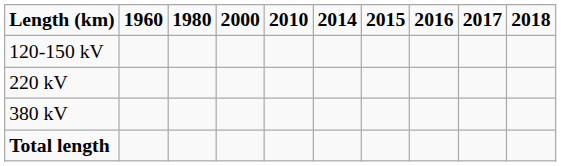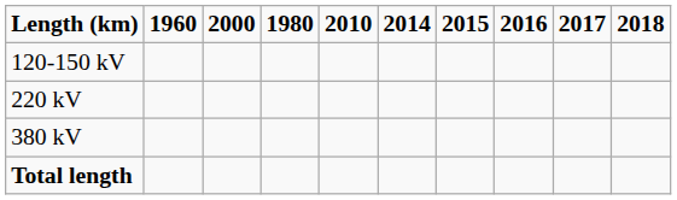 <table class="wikitable">
 <tr align="center">
 <td><strong>Length (km)</strong></td>
 <td><strong>1960</strong></td>
+<td><strong>2000</strong></td>
 <td><strong>1980</strong></td>
-<td><strong>2000</strong></td>
 <td><strong>2010</strong></td>
 <td><strong>2014</strong></td>
 <td><strong>2015</strong></td>
 <td><strong>2016</strong></td>
 <td><strong>2017</strong></td>
 <td><strong>2018</strong></td>
 </tr>
 <tr align="right">
 <td align="left">120-150 kV</td>
 <td></td>
 <td></td>
 <td></td>
 <td></td>
 <td></td>
 <td></td>
 <td></td>
 <td></td>
 <td></td>
 </tr>
 <tr align="right">
 <td align="left">220 kV</td>
 <td></td>
 <td></td>
 <td></td>
 <td></td>
 <td></td>
 <td></td>
 <td></td>
 <td></td>
 <td></td>
 </tr>
 <tr align="right">
 <td align="left">380 kV</td>
 <td></td>
 <td></td>
 <td></td>
 <td></td>
 <td></td>
 <td></td>
 <td></td>
 <td></td>
 <td></td>
 </tr>
 <tr align="right">
 <td align="left"><strong>Total length</strong></td>
 <td><strong></strong></td>
 <td><strong></strong></td>
 <td><strong></strong></td>
 <td><strong></strong></td>
 <td><strong></strong></td>
 <td><strong></strong></td>
 <td><strong></strong></td>
 <td><strong></strong></td>
 <td><strong></strong></td>
 </tr>
 </table>
